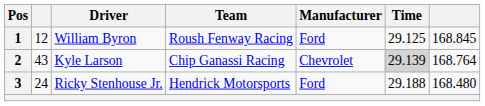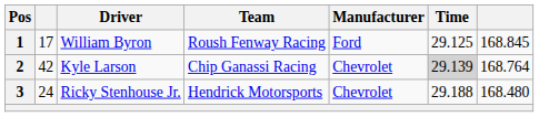 <table class="wikitable" style="font-size:95%">
 <tr>
 <th>Pos</th>
 <th></th>
 <th>Driver</th>
 <th>Team</th>
 <th>Manufacturer</th>
 <th>Time</th>
 <th></th>
 </tr>
 <tr>
 <th>1</th>
-<td>12</td>
+<td>17</td>
 <td><a href='#'>William Byron</a></td>
 <td><a href='#'>Roush Fenway Racing</a></td>
 <td><a href='#'>Ford</a></td>
 <td>29.125</td>
 <td>168.845</td>
 </tr>
 <tr>
 <th>2</th>
-<td>43</td>
+<td>42</td>
 <td><a href='#'>Kyle Larson</a></td>
 <td><a href='#'>Chip Ganassi Racing</a></td>
 <td><a href='#'>Chevrolet</a></td>
 <td style="background: lightgrey;">29.139</td>
 <td>168.764</td>
 </tr>
 <tr>
 <th>3</th>
 <td>24</td>
 <td><a href='#'>Ricky Stenhouse Jr.</a></td>
 <td><a href='#'>Hendrick Motorsports</a></td>
-<td><a href='#'>Ford</a></td>
+<td><a href='#'>Chevrolet</a></td>
 <td>29.188</td>
 <td>168.480</td>
 </tr>
 <tr>
 <th colspan="7"></th>
 </tr>
 </table>
